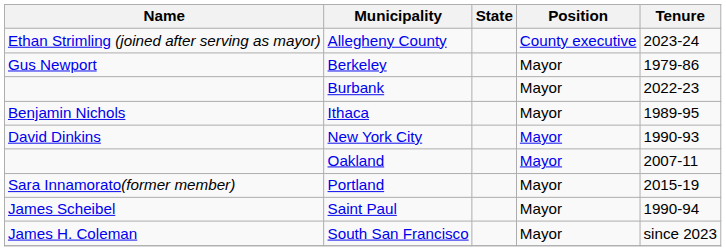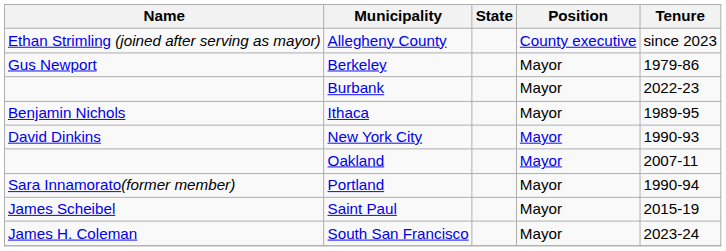 <table class="wikitable sortable">
 <tr>
 <th>Name</th>
 <th>Municipality</th>
 <th>State</th>
 <th>Position</th>
 <th>Tenure</th>
 </tr>
 <tr>
 <td><a href='#'>Ethan Strimling</a><em> (joined after serving as mayor)</em></td>
 <td><a href='#'>Allegheny County</a></td>
 <td></td>
 <td><a href='#'>County executive</a></td>
-<td>2023-24</td>
+<td>since 2023</td>
 </tr>
 <tr>
 <td><a href='#'>Gus Newport</a></td>
 <td><a href='#'>Berkeley</a></td>
 <td></td>
 <td>Mayor</td>
 <td>1979-86</td>
 </tr>
 <tr>
 <td></td>
 <td><a href='#'>Burbank</a></td>
 <td></td>
 <td>Mayor</td>
 <td>2022-23</td>
 </tr>
 <tr>
 <td><a href='#'>Benjamin Nichols</a></td>
 <td><a href='#'>Ithaca</a></td>
 <td></td>
 <td>Mayor</td>
 <td>1989-95</td>
 </tr>
 <tr>
 <td><a href='#'>David Dinkins</a></td>
 <td><a href='#'>New York City</a></td>
 <td></td>
 <td><a href='#'>Mayor</a></td>
 <td>1990-93</td>
 </tr>
 <tr>
 <td></td>
 <td><a href='#'>Oakland</a></td>
 <td></td>
 <td><a href='#'>Mayor</a></td>
 <td>2007-11</td>
 </tr>
 <tr>
 <td><a href='#'>Sara Innamorato</a><em>(former member)</em></td>
 <td><a href='#'>Portland</a></td>
 <td></td>
 <td>Mayor</td>
-<td>2015-19</td>
+<td>1990-94</td>
 </tr>
 <tr>
 <td><a href='#'>James Scheibel</a></td>
 <td><a href='#'>Saint Paul</a></td>
 <td></td>
 <td>Mayor</td>
-<td>1990-94</td>
+<td>2015-19</td>
 </tr>
 <tr>
 <td><a href='#'>James H. Coleman</a></td>
 <td><a href='#'>South San Francisco</a></td>
 <td></td>
 <td>Mayor</td>
-<td>since 2023</td>
+<td>2023-24</td>
 </tr>
 <tr>
 </tr>
 </table>
